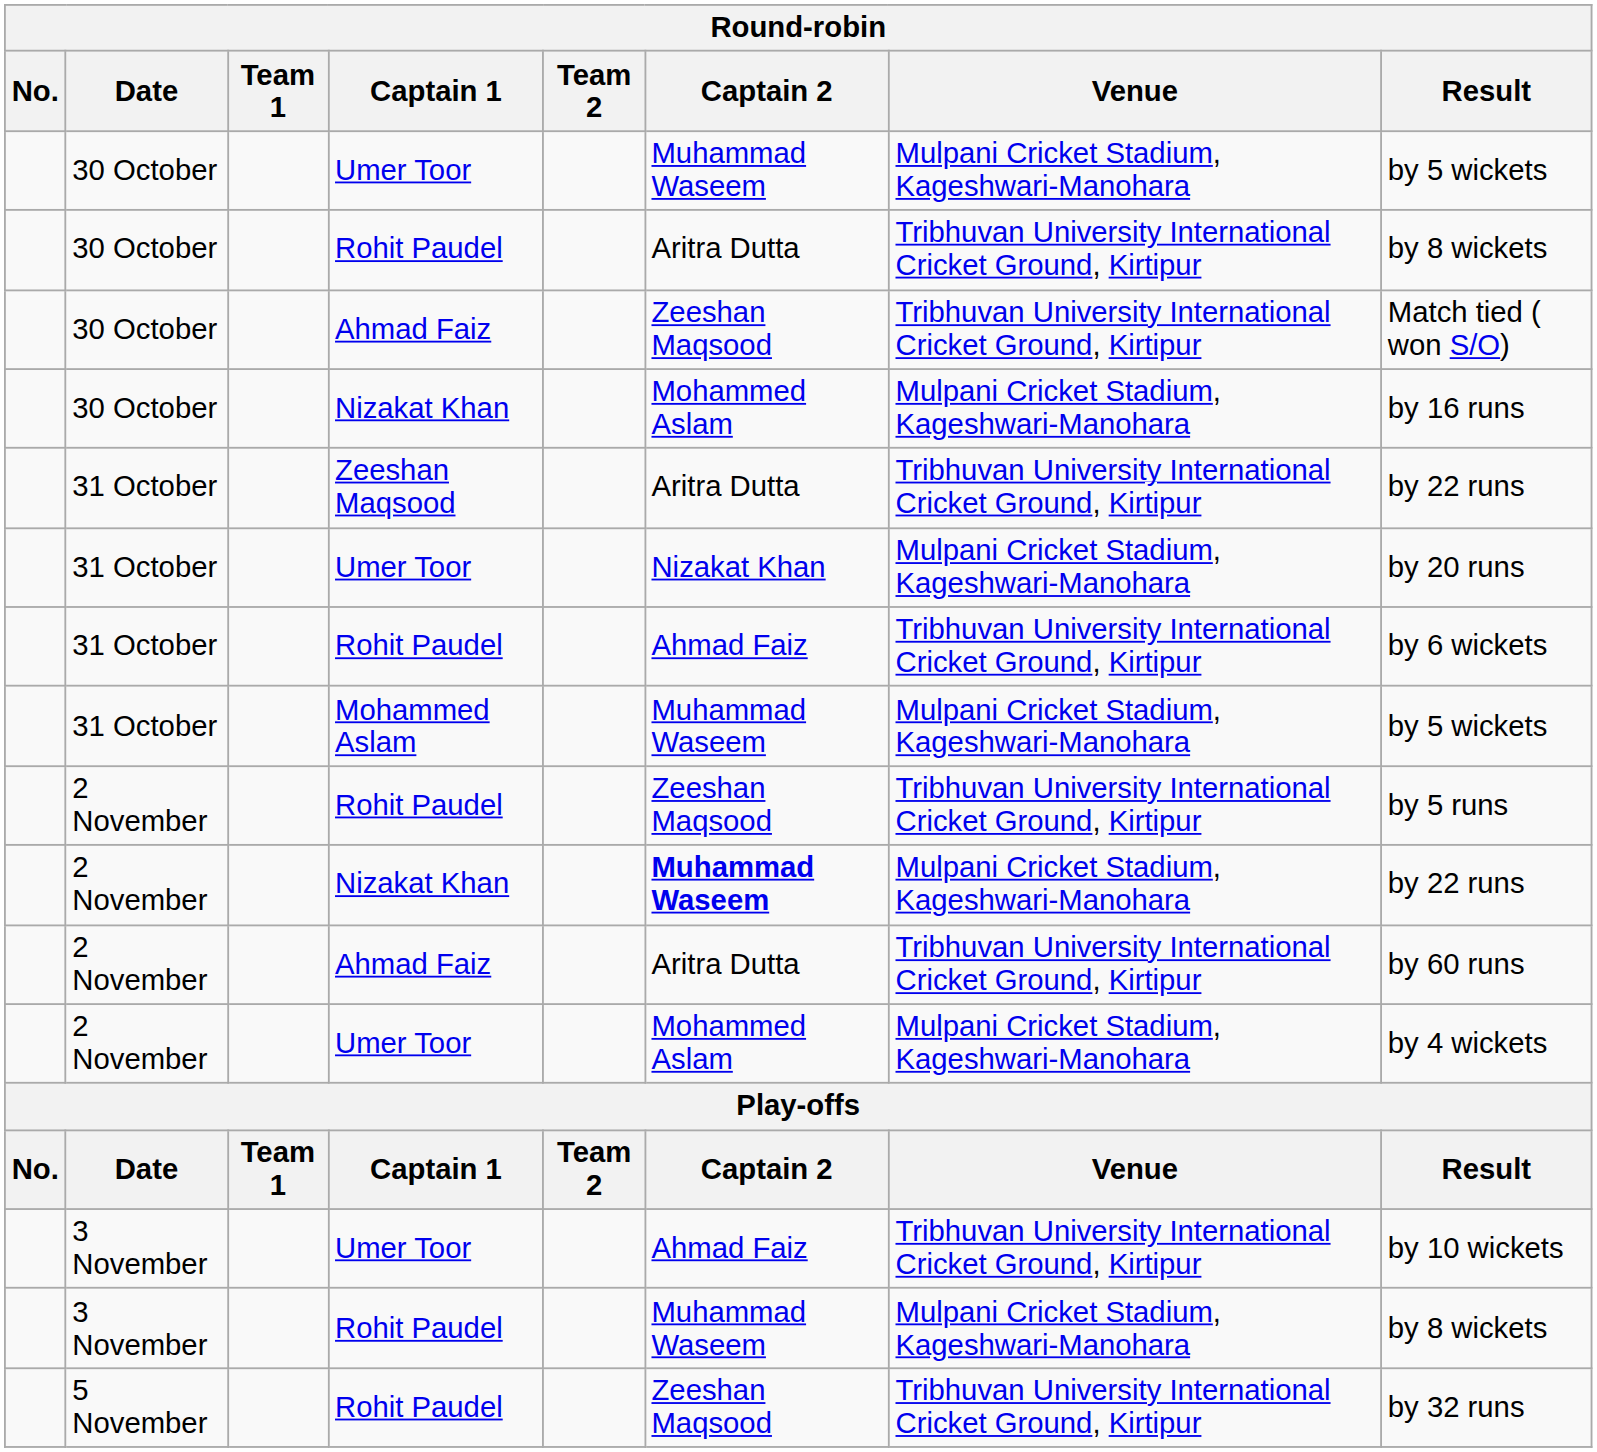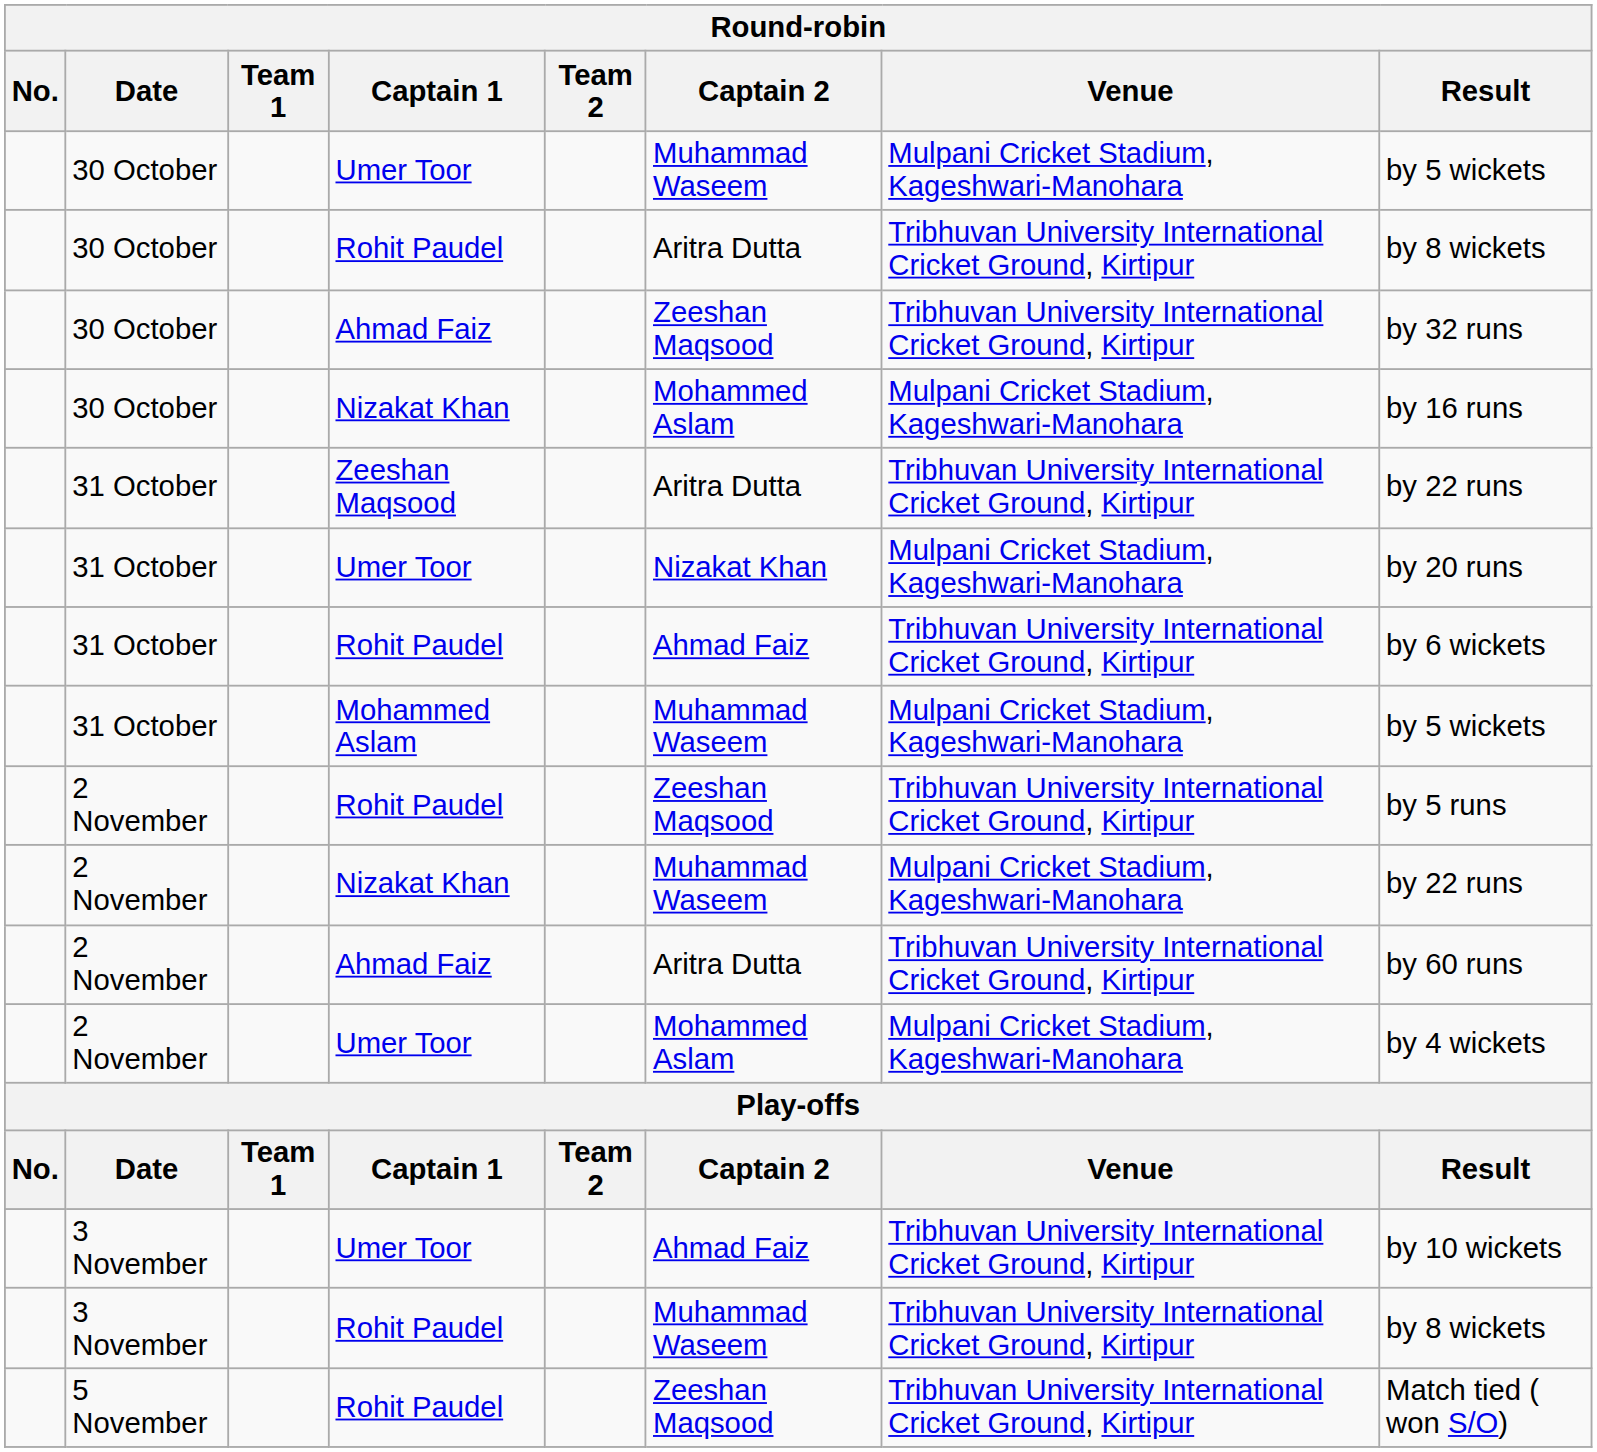 <table class="wikitable">
 <tr>
 <th colspan="8">Round-robin</th>
 </tr>
 <tr>
 <th>No.</th>
 <th>Date</th>
 <th>Team 1</th>
 <th>Captain 1</th>
 <th>Team 2</th>
 <th>Captain 2</th>
 <th>Venue</th>
 <th>Result</th>
 </tr>
 <tr>
 <td></td>
 <td>30 October</td>
 <td></td>
 <td><a href='#'>Umer Toor</a></td>
 <td></td>
 <td><a href='#'>Muhammad Waseem</a></td>
 <td><a href='#'>Mulpani Cricket Stadium</a>, <a href='#'>Kageshwari-Manohara</a></td>
 <td> by 5 wickets</td>
 </tr>
 <tr>
 <td></td>
 <td>30 October</td>
 <td></td>
 <td><a href='#'>Rohit Paudel</a></td>
 <td></td>
 <td>Aritra Dutta</td>
 <td><a href='#'>Tribhuvan University International Cricket Ground</a>, <a href='#'>Kirtipur</a></td>
 <td> by 8 wickets</td>
 </tr>
 <tr>
 <td></td>
 <td>30 October</td>
 <td></td>
 <td><a href='#'>Ahmad Faiz</a></td>
 <td></td>
 <td><a href='#'>Zeeshan Maqsood</a></td>
 <td><a href='#'>Tribhuvan University International Cricket Ground</a>, <a href='#'>Kirtipur</a></td>
-<td>Match tied ( won <a href='#'>S/O</a>)</td>
+<td> by 32 runs</td>
 </tr>
 <tr>
 <td></td>
 <td>30 October</td>
 <td></td>
 <td><a href='#'>Nizakat Khan</a></td>
 <td></td>
 <td><a href='#'>Mohammed Aslam</a></td>
 <td><a href='#'>Mulpani Cricket Stadium</a>, <a href='#'>Kageshwari-Manohara</a></td>
 <td> by 16 runs</td>
 </tr>
 <tr>
 <td></td>
 <td>31 October</td>
 <td></td>
 <td><a href='#'>Zeeshan Maqsood</a></td>
 <td></td>
 <td>Aritra Dutta</td>
 <td><a href='#'>Tribhuvan University International Cricket Ground</a>, <a href='#'>Kirtipur</a></td>
 <td> by 22 runs</td>
 </tr>
 <tr>
 <td></td>
 <td>31 October</td>
 <td></td>
 <td><a href='#'>Umer Toor</a></td>
 <td></td>
 <td><a href='#'>Nizakat Khan</a></td>
 <td><a href='#'>Mulpani Cricket Stadium</a>, <a href='#'>Kageshwari-Manohara</a></td>
 <td> by 20 runs</td>
 </tr>
 <tr>
 <td></td>
 <td>31 October</td>
 <td></td>
 <td><a href='#'>Rohit Paudel</a></td>
 <td></td>
 <td><a href='#'>Ahmad Faiz</a></td>
 <td><a href='#'>Tribhuvan University International Cricket Ground</a>, <a href='#'>Kirtipur</a></td>
 <td> by 6 wickets</td>
 </tr>
 <tr>
 <td></td>
 <td>31 October</td>
 <td></td>
 <td><a href='#'>Mohammed Aslam</a></td>
 <td></td>
 <td><a href='#'>Muhammad Waseem</a></td>
 <td><a href='#'>Mulpani Cricket Stadium</a>, <a href='#'>Kageshwari-Manohara</a></td>
 <td> by 5 wickets</td>
 </tr>
 <tr>
 <td></td>
 <td>2 November</td>
 <td></td>
 <td><a href='#'>Rohit Paudel</a></td>
 <td></td>
 <td><a href='#'>Zeeshan Maqsood</a></td>
 <td><a href='#'>Tribhuvan University International Cricket Ground</a>, <a href='#'>Kirtipur</a></td>
 <td> by 5 runs</td>
 </tr>
 <tr>
 <td></td>
 <td>2 November</td>
 <td></td>
 <td><a href='#'>Nizakat Khan</a></td>
 <td></td>
-<td><strong><a href='#'>Muhammad Waseem</a></strong></td>
+<td><a href='#'>Muhammad Waseem</a></td>
 <td><a href='#'>Mulpani Cricket Stadium</a>, <a href='#'>Kageshwari-Manohara</a></td>
 <td> by 22 runs</td>
 </tr>
 <tr>
 <td></td>
 <td>2 November</td>
 <td></td>
 <td><a href='#'>Ahmad Faiz</a></td>
 <td></td>
 <td>Aritra Dutta</td>
 <td><a href='#'>Tribhuvan University International Cricket Ground</a>, <a href='#'>Kirtipur</a></td>
 <td> by 60 runs</td>
 </tr>
 <tr>
 <td></td>
 <td>2 November</td>
 <td></td>
 <td><a href='#'>Umer Toor</a></td>
 <td></td>
 <td><a href='#'>Mohammed Aslam</a></td>
 <td><a href='#'>Mulpani Cricket Stadium</a>, <a href='#'>Kageshwari-Manohara</a></td>
 <td> by 4 wickets</td>
 </tr>
 <tr>
 <th colspan="8">Play-offs</th>
 </tr>
 <tr>
 <th>No.</th>
 <th>Date</th>
 <th>Team 1</th>
 <th>Captain 1</th>
 <th>Team 2</th>
 <th>Captain 2</th>
 <th>Venue</th>
 <th>Result</th>
 </tr>
 <tr>
 <td></td>
 <td>3 November</td>
 <td></td>
 <td><a href='#'>Umer Toor</a></td>
 <td></td>
 <td><a href='#'>Ahmad Faiz</a></td>
 <td><a href='#'>Tribhuvan University International Cricket Ground</a>, <a href='#'>Kirtipur</a></td>
 <td> by 10 wickets</td>
 </tr>
 <tr>
 <td></td>
 <td>3 November</td>
 <td></td>
 <td><a href='#'>Rohit Paudel</a></td>
 <td></td>
 <td><a href='#'>Muhammad Waseem</a></td>
-<td><a href='#'>Mulpani Cricket Stadium</a>, <a href='#'>Kageshwari-Manohara</a></td>
+<td><a href='#'>Tribhuvan University International Cricket Ground</a>, <a href='#'>Kirtipur</a></td>
 <td> by 8 wickets</td>
 </tr>
 <tr>
 <td></td>
 <td>5 November</td>
 <td></td>
 <td><a href='#'>Rohit Paudel</a></td>
 <td></td>
 <td><a href='#'>Zeeshan Maqsood</a></td>
 <td><a href='#'>Tribhuvan University International Cricket Ground</a>, <a href='#'>Kirtipur</a></td>
-<td> by 32 runs</td>
+<td>Match tied ( won <a href='#'>S/O</a>)</td>
 </tr>
 </table>
